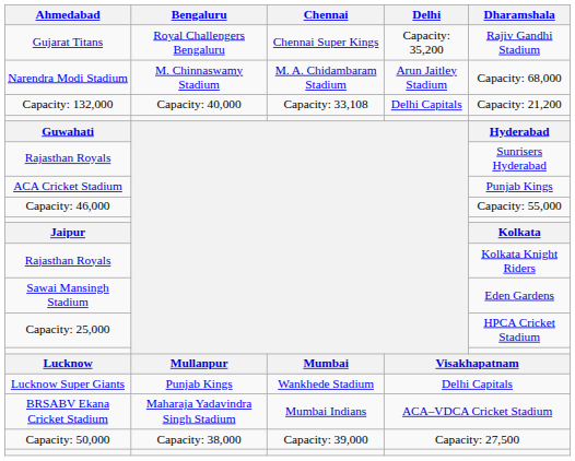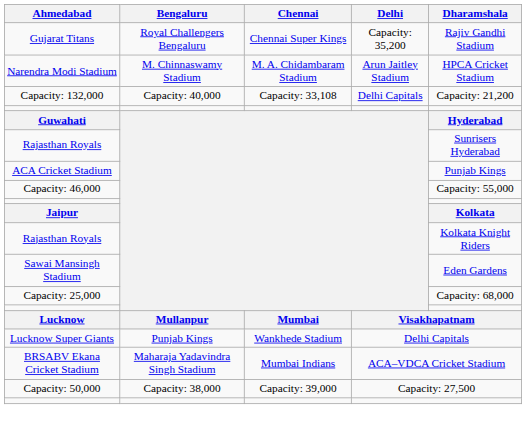 <table class="wikitable" style="text-align:center;margin:auto;font-size:85%;">
 <tr>
 <th><a href='#'>Ahmedabad</a></th>
 <th><a href='#'>Bengaluru</a></th>
 <th><a href='#'>Chennai</a></th>
 <th><a href='#'>Delhi</a></th>
 <th><a href='#'>Dharamshala</a></th>
 </tr>
 <tr>
 <td><a href='#'>Gujarat Titans</a></td>
 <td><a href='#'>Royal Challengers Bengaluru</a></td>
 <td><a href='#'>Chennai Super Kings</a></td>
 <td>Capacity: 35,200</td>
 <td><a href='#'>Rajiv Gandhi Stadium</a></td>
 </tr>
 <tr>
 <td><a href='#'>Narendra Modi Stadium</a></td>
 <td><a href='#'>M. Chinnaswamy Stadium</a></td>
 <td><a href='#'>M. A. Chidambaram Stadium</a></td>
 <td><a href='#'>Arun Jaitley Stadium</a></td>
-<td>Capacity: 68,000</td>
+<td><a href='#'>HPCA Cricket Stadium</a></td>
 </tr>
 <tr>
 <td>Capacity: 132,000</td>
 <td>Capacity: 40,000</td>
 <td>Capacity: 33,108</td>
 <td><a href='#'>Delhi Capitals</a></td>
 <td>Capacity: 21,200</td>
 </tr>
 <tr>
 <td></td>
 <td></td>
 <td></td>
 <td></td>
 <td></td>
 </tr>
 <tr>
 <th><a href='#'>Guwahati</a></th>
 <th colspan="3" rowspan="10"></th>
 <th><a href='#'>Hyderabad</a></th>
 </tr>
 <tr>
 <td><a href='#'>Rajasthan Royals</a></td>
 <td><a href='#'>Sunrisers Hyderabad</a></td>
 </tr>
 <tr>
 <td><a href='#'>ACA Cricket Stadium</a></td>
 <td><a href='#'>Punjab Kings</a></td>
 </tr>
 <tr>
 <td>Capacity: 46,000</td>
 <td>Capacity: 55,000</td>
 </tr>
 <tr>
 <td></td>
 <td></td>
 </tr>
 <tr>
 <th><a href='#'>Jaipur</a></th>
 <th><a href='#'>Kolkata</a></th>
 </tr>
 <tr>
 <td><a href='#'>Rajasthan Royals</a></td>
 <td><a href='#'>Kolkata Knight Riders</a></td>
 </tr>
 <tr>
 <td><a href='#'>Sawai Mansingh Stadium</a></td>
 <td><a href='#'>Eden Gardens</a></td>
 </tr>
 <tr>
 <td>Capacity: 25,000</td>
-<td><a href='#'>HPCA Cricket Stadium</a></td>
+<td>Capacity: 68,000</td>
 </tr>
 <tr>
 <td></td>
 <td></td>
 </tr>
 <tr>
 <th><a href='#'>Lucknow</a></th>
 <th><a href='#'>Mullanpur</a></th>
 <th><a href='#'>Mumbai</a></th>
 <th colspan="2"><a href='#'>Visakhapatnam</a></th>
 </tr>
 <tr>
 <td><a href='#'>Lucknow Super Giants</a></td>
 <td><a href='#'>Punjab Kings</a></td>
 <td><a href='#'>Wankhede Stadium</a></td>
 <td colspan="2"><a href='#'>Delhi Capitals</a></td>
 </tr>
 <tr>
 <td><a href='#'>BRSABV Ekana Cricket Stadium</a></td>
 <td><a href='#'>Maharaja Yadavindra Singh Stadium</a></td>
 <td><a href='#'>Mumbai Indians</a></td>
 <td colspan="2"><a href='#'>ACA–VDCA Cricket Stadium</a></td>
 </tr>
 <tr>
 <td>Capacity: 50,000</td>
 <td>Capacity: 38,000</td>
 <td>Capacity: 39,000</td>
 <td colspan="2">Capacity: 27,500</td>
 </tr>
 <tr>
 <td></td>
 <td></td>
 <td></td>
 <td colspan="2"></td>
 </tr>
 </table>
